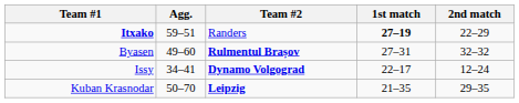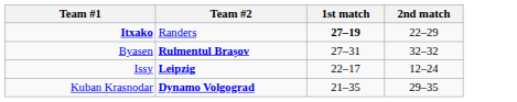 <table class=wikitable style="text-align:center">
 <tr>
 <th width=200>Team #1</th>
-<th width=60>Agg.</th>
 <th width=200>Team #2</th>
 <th width=100>1st match</th>
 <th width=100>2nd match</th>
 </tr>
 <tr>
 <td align=right><strong><a href='#'>Itxako</a></strong> </td>
-<td>59–51</td>
 <td align=left> <a href='#'>Randers</a></td>
 <td align=center><strong>27–19</strong></td>
 <td align=center>22–29</td>
 </tr>
 <tr>
 <td align=right><a href='#'>Byasen</a> </td>
-<td>49–60</td>
 <td align=left> <strong><a href='#'>Rulmentul Brașov</a></strong></td>
 <td align=center>27–31</td>
 <td align=center>32–32</td>
 </tr>
 <tr>
 <td align=right><a href='#'>Issy</a> </td>
-<td>34–41</td>
-<td align=left> <strong><a href='#'>Dynamo Volgograd</a></strong></td>
+<td align=left> <strong><a href='#'>Leipzig</a></strong></td>
 <td align=center>22–17</td>
 <td align=center>12–24</td>
 </tr>
 <tr>
 <td align=right><a href='#'>Kuban Krasnodar</a> </td>
-<td>50–70</td>
-<td align=left> <strong><a href='#'>Leipzig</a></strong></td>
+<td align=left> <strong><a href='#'>Dynamo Volgograd</a></strong></td>
 <td align=center>21–35</td>
 <td align=center>29–35</td>
 </tr>
 </table>
